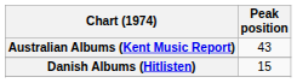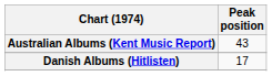 <table class="wikitable sortable plainrowheaders">
 <tr>
 <th>Chart (1974)</th>
 <th>Peak<br>position</th>
 </tr>
 <tr>
 <th scope=row>Australian Albums (<a href='#'>Kent Music Report</a>)</th>
 <td style="text-align:center;">43</td>
 </tr>
 <tr>
 </tr>
 <tr>
 <th scope=row>Danish Albums (<a href='#'>Hitlisten</a>)</th>
-<td style="text-align:center;">15</td>
+<td style="text-align:center;">17</td>
 </tr>
 <tr>
 </tr>
 <tr>
 </tr>
 </table>
